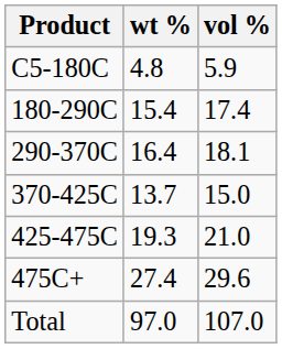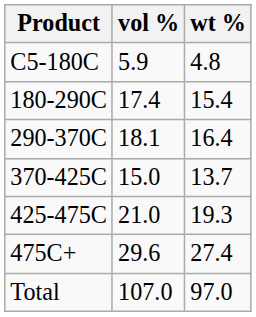 <table class="wikitable">
 <tr>
 <th>Product</th>
+<th>vol %</th>
 <th>wt %</th>
-<th>vol %</th>
 </tr>
 <tr>
 <td>C5-180C</td>
+<td>5.9</td>
 <td>4.8</td>
-<td>5.9</td>
 </tr>
 <tr>
 <td>180-290C</td>
+<td>17.4</td>
 <td>15.4</td>
-<td>17.4</td>
 </tr>
 <tr>
 <td>290-370C</td>
+<td>18.1</td>
 <td>16.4</td>
-<td>18.1</td>
 </tr>
 <tr>
 <td>370-425C</td>
+<td>15.0</td>
 <td>13.7</td>
-<td>15.0</td>
 </tr>
 <tr>
 <td>425-475C</td>
+<td>21.0</td>
 <td>19.3</td>
-<td>21.0</td>
 </tr>
 <tr>
 <td>475C+</td>
+<td>29.6</td>
 <td>27.4</td>
-<td>29.6</td>
 </tr>
 <tr>
 <td>Total</td>
+<td>107.0</td>
 <td>97.0</td>
-<td>107.0</td>
 </tr>
 </table>
